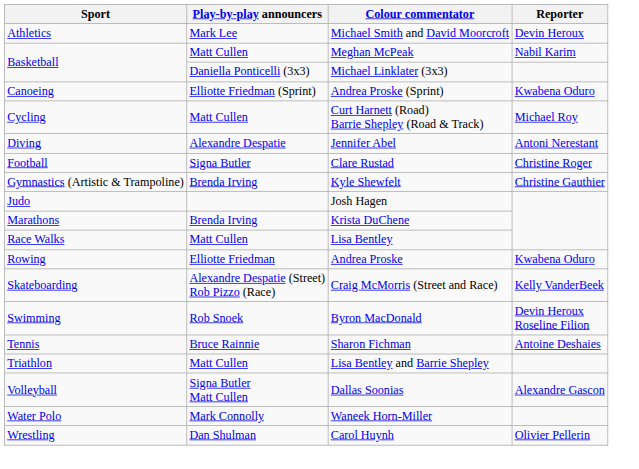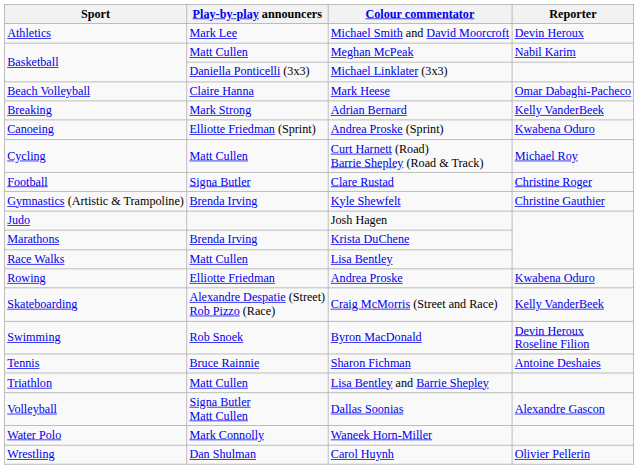 <table class="wikitable">
 <tr>
 <th>Sport</th>
 <th><a href='#'>Play-by-play</a> announcers</th>
 <th><a href='#'>Colour commentator</a></th>
 <th>Reporter</th>
 </tr>
 <tr>
 <td><a href='#'>Athletics</a></td>
 <td><a href='#'>Mark Lee</a></td>
 <td><a href='#'>Michael Smith</a> and <a href='#'>David Moorcroft</a></td>
 <td><a href='#'>Devin Heroux</a></td>
 </tr>
 <tr>
 <td rowspan="2"><a href='#'>Basketball</a></td>
 <td><a href='#'>Matt Cullen</a></td>
 <td><a href='#'>Meghan McPeak</a></td>
 <td><a href='#'>Nabil Karim</a></td>
 </tr>
 <tr>
 <td><a href='#'>Daniella Ponticelli</a> (3x3)</td>
 <td><a href='#'>Michael Linklater</a> (3x3)</td>
 </tr>
 <tr>
+<td><a href='#'>Beach Volleyball</a></td>
+<td><a href='#'>Claire Hanna</a></td>
+<td><a href='#'>Mark Heese</a></td>
+<td><a href='#'>Omar Dabaghi-Pacheco</a></td>
+</tr>
+<tr>
+<td><a href='#'>Breaking</a></td>
+<td><a href='#'>Mark Strong</a></td>
+<td><a href='#'>Adrian Bernard</a></td>
+<td><a href='#'>Kelly VanderBeek</a></td>
+</tr>
+<tr>
 <td><a href='#'>Canoeing</a></td>
 <td><a href='#'>Elliotte Friedman</a> (Sprint)</td>
 <td><a href='#'>Andrea Proske</a> (Sprint)</td>
 <td><a href='#'>Kwabena Oduro</a></td>
 </tr>
 <tr>
 <td><a href='#'>Cycling</a></td>
 <td><a href='#'>Matt Cullen</a></td>
 <td><a href='#'>Curt Harnett</a> (Road)<br><a href='#'>Barrie Shepley</a> (Road & Track)</td>
 <td><a href='#'>Michael Roy</a></td>
-</tr>
-<tr>
-<td><a href='#'>Diving</a></td>
-<td><a href='#'>Alexandre Despatie</a></td>
-<td><a href='#'>Jennifer Abel</a></td>
-<td><a href='#'>Antoni Nerestant</a></td>
 </tr>
 <tr>
 <td><a href='#'>Football</a></td>
 <td><a href='#'>Signa Butler</a></td>
 <td><a href='#'>Clare Rustad</a></td>
 <td><a href='#'>Christine Roger</a></td>
 </tr>
 <tr>
 <td><a href='#'>Gymnastics</a> (Artistic & Trampoline)</td>
 <td><a href='#'>Brenda Irving</a></td>
 <td><a href='#'>Kyle Shewfelt</a></td>
 <td><a href='#'>Christine Gauthier</a></td>
 </tr>
 <tr>
 <td><a href='#'>Judo</a></td>
 <td></td>
 <td>Josh Hagen</td>
 </tr>
 <tr>
 <td><a href='#'>Marathons</a></td>
 <td><a href='#'>Brenda Irving</a></td>
 <td><a href='#'>Krista DuChene</a></td>
 </tr>
 <tr>
 <td><a href='#'>Race Walks</a></td>
 <td><a href='#'>Matt Cullen</a></td>
 <td><a href='#'>Lisa Bentley</a></td>
 </tr>
 <tr>
 <td><a href='#'>Rowing</a></td>
 <td><a href='#'>Elliotte Friedman</a></td>
 <td><a href='#'>Andrea Proske</a></td>
 <td><a href='#'>Kwabena Oduro</a></td>
 </tr>
 <tr>
 <td><a href='#'>Skateboarding</a></td>
 <td><a href='#'>Alexandre Despatie</a> (Street)<br><a href='#'>Rob Pizzo</a> (Race)</td>
 <td><a href='#'>Craig McMorris</a> (Street and Race)</td>
 <td><a href='#'>Kelly VanderBeek</a></td>
 </tr>
 <tr>
 <td><a href='#'>Swimming</a></td>
 <td><a href='#'>Rob Snoek</a></td>
 <td><a href='#'>Byron MacDonald</a></td>
 <td><a href='#'>Devin Heroux</a><br><a href='#'>Roseline Filion</a></td>
 </tr>
 <tr>
 <td><a href='#'>Tennis</a></td>
 <td><a href='#'>Bruce Rainnie</a></td>
 <td><a href='#'>Sharon Fichman</a></td>
 <td><a href='#'>Antoine Deshaies</a></td>
 </tr>
 <tr>
 <td><a href='#'>Triathlon</a></td>
 <td><a href='#'>Matt Cullen</a></td>
 <td><a href='#'>Lisa Bentley</a> and <a href='#'>Barrie Shepley</a></td>
 </tr>
 <tr>
 <td><a href='#'>Volleyball</a></td>
 <td><a href='#'>Signa Butler</a><br><a href='#'>Matt Cullen</a></td>
 <td><a href='#'>Dallas Soonias</a></td>
 <td><a href='#'>Alexandre Gascon</a></td>
 </tr>
 <tr>
 <td><a href='#'>Water Polo</a></td>
 <td><a href='#'>Mark Connolly</a></td>
 <td><a href='#'>Waneek Horn-Miller</a></td>
 </tr>
 <tr>
 <td><a href='#'>Wrestling</a></td>
 <td><a href='#'>Dan Shulman</a></td>
 <td><a href='#'>Carol Huynh</a></td>
 <td><a href='#'>Olivier Pellerin</a></td>
 </tr>
 </table>
